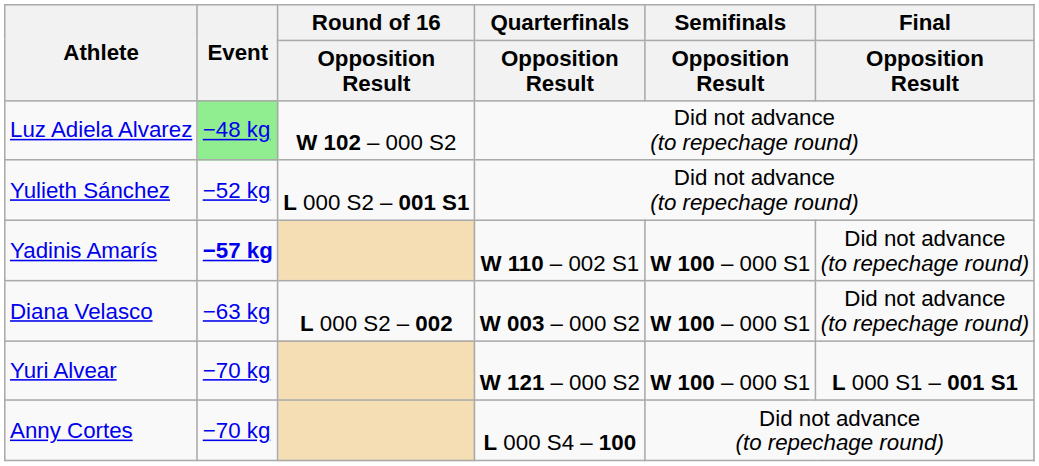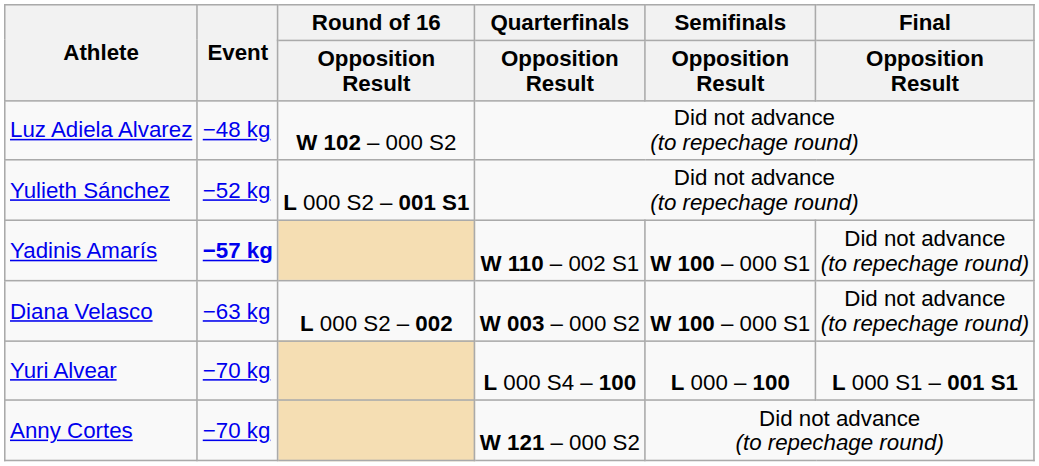 <table class="wikitable" style="font-size:90%">
 <tr>
 <th rowspan="2">Athlete</th>
 <th rowspan="2">Event</th>
 <th>Round of 16</th>
 <th>Quarterfinals</th>
 <th>Semifinals</th>
 <th>Final</th>
 </tr>
 <tr>
 <th>Opposition<br>Result</th>
 <th>Opposition<br>Result</th>
 <th>Opposition<br>Result</th>
 <th>Opposition<br>Result</th>
 </tr>
 <tr>
 <td><a href='#'>Luz Adiela Alvarez</a></td>
-<td style="background: lightgreen;"><a href='#'>−48 kg</a></td>
+<td><a href='#'>−48 kg</a></td>
 <td align=center><br><strong>W</strong> <strong>102</strong> – 000 S2</td>
 <td align=center colspan="5">Did not advance<br><em>(to repechage round)</em></td>
 </tr>
 <tr>
 <td><a href='#'>Yulieth Sánchez</a></td>
 <td><a href='#'>−52 kg</a></td>
 <td align=center><br><strong>L</strong> 000 S2 – <strong>001 S1</strong></td>
 <td align=center colspan="5">Did not advance<br><em>(to repechage round)</em></td>
 </tr>
 <tr>
 <td><a href='#'>Yadinis Amarís</a></td>
 <td><strong><a href='#'>−57 kg</a></strong></td>
 <td align="center" bgcolor=wheat></td>
 <td align=center><br><strong>W</strong> <strong>110</strong> – 002 S1</td>
 <td align=center><br><strong>W</strong> <strong>100</strong> – 000 S1</td>
 <td align=center colspan="5">Did not advance<br><em>(to repechage round)</em></td>
 </tr>
 <tr>
 <td><a href='#'>Diana Velasco</a></td>
 <td><a href='#'>−63 kg</a></td>
 <td align=center><br><strong>L</strong> 000 S2 – <strong>002</strong></td>
 <td align=center><br><strong>W</strong> <strong>003</strong> – 000 S2</td>
 <td align=center><br><strong>W</strong> <strong>100</strong> – 000 S1</td>
 <td align=center colspan="5">Did not advance<br><em>(to repechage round)</em></td>
 </tr>
 <tr>
 <td><a href='#'>Yuri Alvear</a></td>
 <td><a href='#'>−70 kg</a></td>
 <td align="center" bgcolor=wheat></td>
-<td align=center><br><strong>W</strong> <strong>121</strong> – 000 S2</td>
-<td align=center><br><strong>W</strong> <strong>100</strong> – 000 S1</td>
+<td align=center><br><strong>L</strong> 000 S4 – <strong>100</strong></td>
+<td align=center><br><strong>L</strong> 000 – <strong>100</strong></td>
 <td align=center><br><strong>L</strong> 000 S1 – <strong>001 S1</strong><br></td>
 </tr>
 <tr>
 <td><a href='#'>Anny Cortes</a></td>
 <td><a href='#'>−70 kg</a></td>
 <td align="center" bgcolor=wheat></td>
-<td align=center><br><strong>L</strong> 000 S4 – <strong>100</strong></td>
+<td align=center><br><strong>W</strong> <strong>121</strong> – 000 S2</td>
 <td align=center colspan="5">Did not advance<br><em>(to repechage round)</em></td>
 </tr>
 </table>
